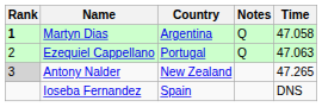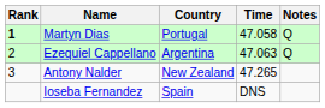 <table class="wikitable" style="font-size:95%" style="text-align:center; width:35em;">
 <tr>
 <th>Rank</th>
 <th>Name</th>
 <th>Country</th>
+<th>Time</th>
 <th>Notes</th>
-<th>Time</th>
 </tr>
 <tr bgcolor=ccffcc>
 <td><strong>1</strong></td>
 <td align=left><a href='#'>Martyn Dias</a></td>
-<td align="left"> <a href='#'>Argentina</a></td>
+<td align="left"> <a href='#'>Portugal</a></td>
+<td>47.058</td>
 <td>Q</td>
-<td>47.058</td>
 </tr>
 <tr bgcolor=ccffcc>
 <td>2</td>
 <td align=left><a href='#'>Ezequiel Cappellano</a></td>
-<td align="left"> <a href='#'>Portugal</a></td>
+<td align="left"> <a href='#'>Argentina</a></td>
+<td>47.063</td>
 <td>Q</td>
-<td>47.063</td>
 </tr>
 <tr>
-<td style="background: lightgrey;">3</td>
+<td>3</td>
 <td align=left><a href='#'>Antony Nalder</a></td>
 <td align="left"> <a href='#'>New Zealand</a></td>
+<td>47.265</td>
 <td></td>
-<td>47.265</td>
 </tr>
 <tr>
 <td></td>
 <td align=left><a href='#'>Ioseba Fernandez</a></td>
 <td align=left> <a href='#'>Spain</a></td>
+<td>DNS</td>
 <td></td>
-<td>DNS</td>
 </tr>
 </table>
